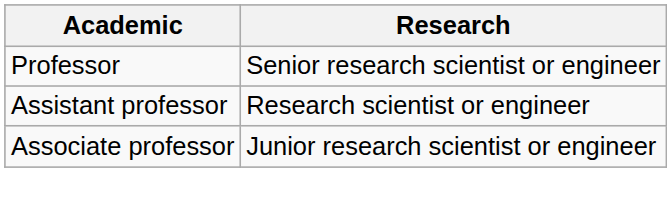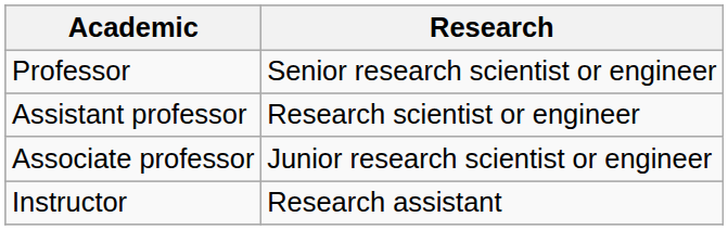 <table class="wikitable" style="float:right; border:1px solid #BBB;margin:.46em 0 0 .2em">
 <tr>
 <th>Academic</th>
 <th>Research</th>
 </tr>
 <tr>
 <td>Professor</td>
 <td>Senior research scientist or engineer</td>
 </tr>
 <tr>
 <td>Assistant professor</td>
 <td>Research scientist or engineer</td>
 </tr>
 <tr>
 <td>Associate professor</td>
 <td>Junior research scientist or engineer</td>
 </tr>
+<tr>
+<td>Instructor</td>
+<td>Research assistant</td>
+</tr>
 </table>
